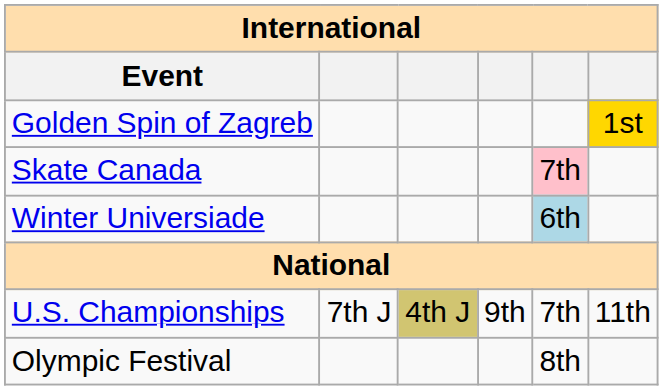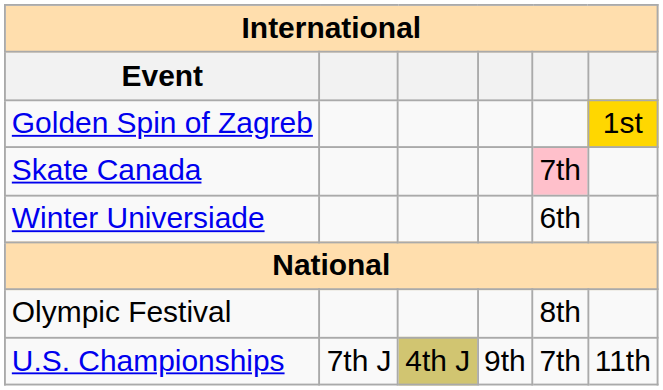 <table class="wikitable" style="text-align:center">
 <tr>
 <th style="background-color: #ffdead; " colspan=6 align=center>International</th>
 </tr>
 <tr>
 <th>Event</th>
 <th></th>
 <th></th>
 <th></th>
 <th></th>
 <th></th>
 </tr>
 <tr>
 <td align=left><a href='#'>Golden Spin of Zagreb</a></td>
 <td></td>
 <td></td>
 <td></td>
 <td></td>
 <td bgcolor=gold>1st</td>
 </tr>
 <tr>
 <td align=left><a href='#'>Skate Canada</a></td>
 <td></td>
 <td></td>
 <td></td>
 <td style="background: pink;">7th</td>
 <td></td>
 </tr>
 <tr>
 <td align=left><a href='#'>Winter Universiade</a></td>
 <td></td>
 <td></td>
 <td></td>
-<td style="background: lightblue;">6th</td>
+<td>6th</td>
 <td></td>
 </tr>
 <tr>
 <th style="background-color: #ffdead; " colspan=6 align=center>National</th>
+</tr>
+<tr>
+<td align=left>Olympic Festival</td>
+<td></td>
+<td></td>
+<td></td>
+<td>8th</td>
+<td></td>
 </tr>
 <tr>
 <td align=left><a href='#'>U.S. Championships</a></td>
 <td>7th J</td>
 <td bgcolor=d1c571>4th J</td>
 <td>9th</td>
 <td>7th</td>
 <td>11th</td>
 </tr>
-<tr>
-<td align=left>Olympic Festival</td>
-<td></td>
-<td></td>
-<td></td>
-<td>8th</td>
-<td></td>
-</tr>
 </table>
